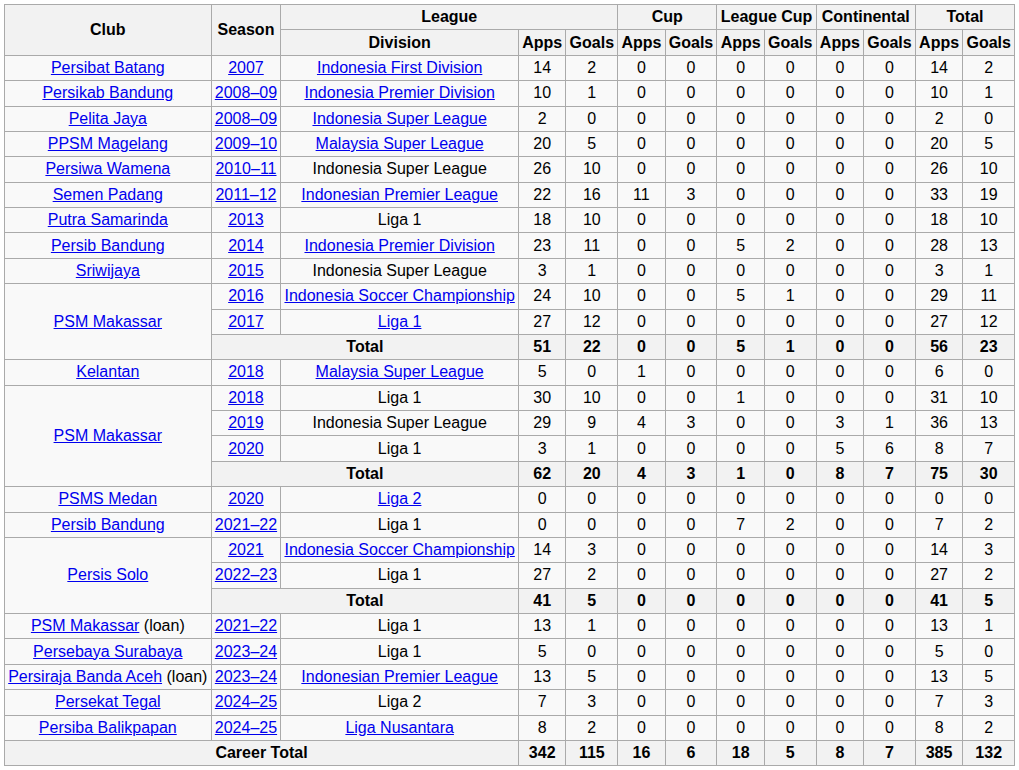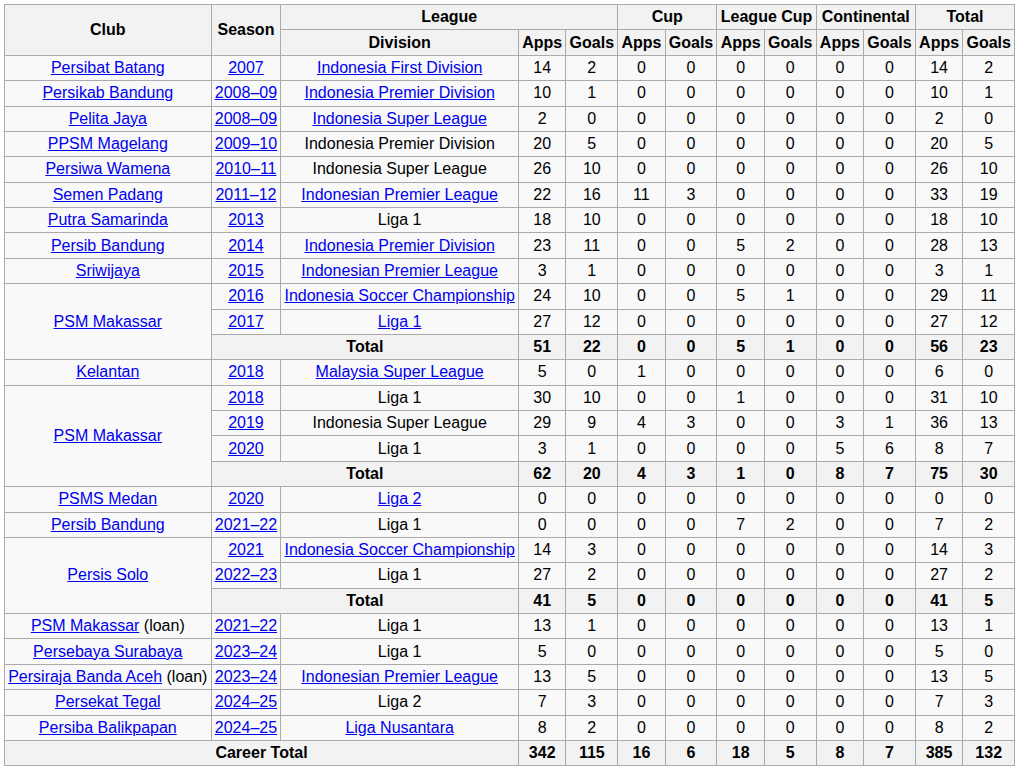 <table class=wikitable style="text-align:center">
 <tr>
 <th rowspan=2>Club</th>
 <th rowspan=2>Season</th>
 <th colspan=3>League</th>
 <th colspan=2>Cup</th>
 <th colspan=2>League Cup</th>
 <th colspan=2>Continental</th>
 <th colspan=2>Total</th>
 </tr>
 <tr>
 <th>Division</th>
 <th>Apps</th>
 <th>Goals</th>
 <th>Apps</th>
 <th>Goals</th>
 <th>Apps</th>
 <th>Goals</th>
 <th>Apps</th>
 <th>Goals</th>
 <th>Apps</th>
 <th>Goals</th>
 </tr>
 <tr>
 <td rowspan=1><a href='#'>Persibat Batang</a></td>
 <td><a href='#'>2007</a></td>
 <td><a href='#'>Indonesia First Division</a></td>
 <td>14</td>
 <td>2</td>
 <td>0</td>
 <td>0</td>
 <td>0</td>
 <td>0</td>
 <td>0</td>
 <td>0</td>
 <td>14</td>
 <td>2</td>
 </tr>
 <tr>
 <td rowspan=1><a href='#'>Persikab Bandung</a></td>
 <td><a href='#'>2008–09</a></td>
 <td><a href='#'>Indonesia Premier Division</a></td>
 <td>10</td>
 <td>1</td>
 <td>0</td>
 <td>0</td>
 <td>0</td>
 <td>0</td>
 <td>0</td>
 <td>0</td>
 <td>10</td>
 <td>1</td>
 </tr>
 <tr>
 <td rowspan=1><a href='#'>Pelita Jaya</a></td>
 <td><a href='#'>2008–09</a></td>
 <td><a href='#'>Indonesia Super League</a></td>
 <td>2</td>
 <td>0</td>
 <td>0</td>
 <td>0</td>
 <td>0</td>
 <td>0</td>
 <td>0</td>
 <td>0</td>
 <td>2</td>
 <td>0</td>
 </tr>
 <tr>
 <td rowspan=1><a href='#'>PPSM Magelang</a></td>
 <td><a href='#'>2009–10</a></td>
-<td><a href='#'>Malaysia Super League</a></td>
+<td>Indonesia Premier Division</td>
 <td>20</td>
 <td>5</td>
 <td>0</td>
 <td>0</td>
 <td>0</td>
 <td>0</td>
 <td>0</td>
 <td>0</td>
 <td>20</td>
 <td>5</td>
 </tr>
 <tr>
 <td rowspan=1><a href='#'>Persiwa Wamena</a></td>
 <td><a href='#'>2010–11</a></td>
 <td>Indonesia Super League</td>
 <td>26</td>
 <td>10</td>
 <td>0</td>
 <td>0</td>
 <td>0</td>
 <td>0</td>
 <td>0</td>
 <td>0</td>
 <td>26</td>
 <td>10</td>
 </tr>
 <tr>
 <td rowspan=1><a href='#'>Semen Padang</a></td>
 <td><a href='#'>2011–12</a></td>
 <td><a href='#'>Indonesian Premier League</a></td>
 <td>22</td>
 <td>16</td>
 <td>11</td>
 <td>3</td>
 <td>0</td>
 <td>0</td>
 <td>0</td>
 <td>0</td>
 <td>33</td>
 <td>19</td>
 </tr>
 <tr>
 <td rowspan=1><a href='#'>Putra Samarinda</a></td>
 <td><a href='#'>2013</a></td>
 <td>Liga 1</td>
 <td>18</td>
 <td>10</td>
 <td>0</td>
 <td>0</td>
 <td>0</td>
 <td>0</td>
 <td>0</td>
 <td>0</td>
 <td>18</td>
 <td>10</td>
 </tr>
 <tr>
 <td rowspan=1><a href='#'>Persib Bandung</a></td>
 <td><a href='#'>2014</a></td>
 <td><a href='#'>Indonesia Premier Division</a></td>
 <td>23</td>
 <td>11</td>
 <td>0</td>
 <td>0</td>
 <td>5</td>
 <td>2</td>
 <td>0</td>
 <td>0</td>
 <td>28</td>
 <td>13</td>
 </tr>
 <tr>
 <td rowspan=1><a href='#'>Sriwijaya</a></td>
 <td><a href='#'>2015</a></td>
-<td>Indonesia Super League</td>
+<td><a href='#'>Indonesian Premier League</a></td>
 <td>3</td>
 <td>1</td>
 <td>0</td>
 <td>0</td>
 <td>0</td>
 <td>0</td>
 <td>0</td>
 <td>0</td>
 <td>3</td>
 <td>1</td>
 </tr>
 <tr>
 <td rowspan=3><a href='#'>PSM Makassar</a></td>
 <td><a href='#'>2016</a></td>
 <td><a href='#'>Indonesia Soccer Championship</a></td>
 <td>24</td>
 <td>10</td>
 <td>0</td>
 <td>0</td>
 <td>5</td>
 <td>1</td>
 <td>0</td>
 <td>0</td>
 <td>29</td>
 <td>11</td>
 </tr>
 <tr>
 <td><a href='#'>2017</a></td>
 <td><a href='#'>Liga 1</a></td>
 <td>27</td>
 <td>12</td>
 <td>0</td>
 <td>0</td>
 <td>0</td>
 <td>0</td>
 <td>0</td>
 <td>0</td>
 <td>27</td>
 <td>12</td>
 </tr>
 <tr>
 <th colspan="2">Total</th>
 <th>51</th>
 <th>22</th>
 <th>0</th>
 <th>0</th>
 <th>5</th>
 <th>1</th>
 <th>0</th>
 <th>0</th>
 <th>56</th>
 <th>23</th>
 </tr>
 <tr>
 <td rowspan=1><a href='#'>Kelantan</a></td>
 <td><a href='#'>2018</a></td>
 <td><a href='#'>Malaysia Super League</a></td>
 <td>5</td>
 <td>0</td>
 <td>1</td>
 <td>0</td>
 <td>0</td>
 <td>0</td>
 <td>0</td>
 <td>0</td>
 <td>6</td>
 <td>0</td>
 </tr>
 <tr>
 <td rowspan=4><a href='#'>PSM Makassar</a></td>
 <td><a href='#'>2018</a></td>
 <td>Liga 1</td>
 <td>30</td>
 <td>10</td>
 <td>0</td>
 <td>0</td>
 <td>1</td>
 <td>0</td>
 <td>0</td>
 <td>0</td>
 <td>31</td>
 <td>10</td>
 </tr>
 <tr>
 <td><a href='#'>2019</a></td>
 <td>Indonesia Super League</td>
 <td>29</td>
 <td>9</td>
 <td>4</td>
 <td>3</td>
 <td>0</td>
 <td>0</td>
 <td>3</td>
 <td>1</td>
 <td>36</td>
 <td>13</td>
 </tr>
 <tr>
 <td><a href='#'>2020</a></td>
 <td>Liga 1</td>
 <td>3</td>
 <td>1</td>
 <td>0</td>
 <td>0</td>
 <td>0</td>
 <td>0</td>
 <td>5</td>
 <td>6</td>
 <td>8</td>
 <td>7</td>
 </tr>
 <tr>
 <th colspan="2">Total</th>
 <th>62</th>
 <th>20</th>
 <th>4</th>
 <th>3</th>
 <th>1</th>
 <th>0</th>
 <th>8</th>
 <th>7</th>
 <th>75</th>
 <th>30</th>
 </tr>
 <tr>
 <td rowspan=1><a href='#'>PSMS Medan</a></td>
 <td><a href='#'>2020</a></td>
 <td><a href='#'>Liga 2</a></td>
 <td>0</td>
 <td>0</td>
 <td>0</td>
 <td>0</td>
 <td>0</td>
 <td>0</td>
 <td>0</td>
 <td>0</td>
 <td>0</td>
 <td>0</td>
 </tr>
 <tr>
 <td rowspan=1><a href='#'>Persib Bandung</a></td>
 <td><a href='#'>2021–22</a></td>
 <td>Liga 1</td>
 <td>0</td>
 <td>0</td>
 <td>0</td>
 <td>0</td>
 <td>7</td>
 <td>2</td>
 <td>0</td>
 <td>0</td>
 <td>7</td>
 <td>2</td>
 </tr>
 <tr>
 <td rowspan=3><a href='#'>Persis Solo</a></td>
 <td><a href='#'>2021</a></td>
 <td><a href='#'>Indonesia Soccer Championship</a></td>
 <td>14</td>
 <td>3</td>
 <td>0</td>
 <td>0</td>
 <td>0</td>
 <td>0</td>
 <td>0</td>
 <td>0</td>
 <td>14</td>
 <td>3</td>
 </tr>
 <tr>
 <td><a href='#'>2022–23</a></td>
 <td>Liga 1</td>
 <td>27</td>
 <td>2</td>
 <td>0</td>
 <td>0</td>
 <td>0</td>
 <td>0</td>
 <td>0</td>
 <td>0</td>
 <td>27</td>
 <td>2</td>
 </tr>
 <tr>
 <th colspan="2">Total</th>
 <th>41</th>
 <th>5</th>
 <th>0</th>
 <th>0</th>
 <th>0</th>
 <th>0</th>
 <th>0</th>
 <th>0</th>
 <th>41</th>
 <th>5</th>
 </tr>
 <tr>
 <td rowspan=1><a href='#'>PSM Makassar</a> (loan)</td>
 <td><a href='#'>2021–22</a></td>
 <td>Liga 1</td>
 <td>13</td>
 <td>1</td>
 <td>0</td>
 <td>0</td>
 <td>0</td>
 <td>0</td>
 <td>0</td>
 <td>0</td>
 <td>13</td>
 <td>1</td>
 </tr>
 <tr>
 <td rowspan=1><a href='#'>Persebaya Surabaya</a></td>
 <td><a href='#'>2023–24</a></td>
 <td>Liga 1</td>
 <td>5</td>
 <td>0</td>
 <td>0</td>
 <td>0</td>
 <td>0</td>
 <td>0</td>
 <td>0</td>
 <td>0</td>
 <td>5</td>
 <td>0</td>
 </tr>
 <tr>
 <td rowspan=1><a href='#'>Persiraja Banda Aceh</a> (loan)</td>
 <td><a href='#'>2023–24</a></td>
 <td><a href='#'>Indonesian Premier League</a></td>
 <td>13</td>
 <td>5</td>
 <td>0</td>
 <td>0</td>
 <td>0</td>
 <td>0</td>
 <td>0</td>
 <td>0</td>
 <td>13</td>
 <td>5</td>
 </tr>
 <tr>
 <td rowspan=1><a href='#'>Persekat Tegal</a></td>
 <td><a href='#'>2024–25</a></td>
 <td>Liga 2</td>
 <td>7</td>
 <td>3</td>
 <td>0</td>
 <td>0</td>
 <td>0</td>
 <td>0</td>
 <td>0</td>
 <td>0</td>
 <td>7</td>
 <td>3</td>
 </tr>
 <tr>
 <td rowspan=1><a href='#'>Persiba Balikpapan</a></td>
 <td><a href='#'>2024–25</a></td>
 <td><a href='#'>Liga Nusantara</a></td>
 <td>8</td>
 <td>2</td>
 <td>0</td>
 <td>0</td>
 <td>0</td>
 <td>0</td>
 <td>0</td>
 <td>0</td>
 <td>8</td>
 <td>2</td>
 </tr>
 <tr>
 <th colspan="3">Career Total</th>
 <th>342</th>
 <th>115</th>
 <th>16</th>
 <th>6</th>
 <th>18</th>
 <th>5</th>
 <th>8</th>
 <th>7</th>
 <th>385</th>
 <th>132</th>
 </tr>
 </table>
